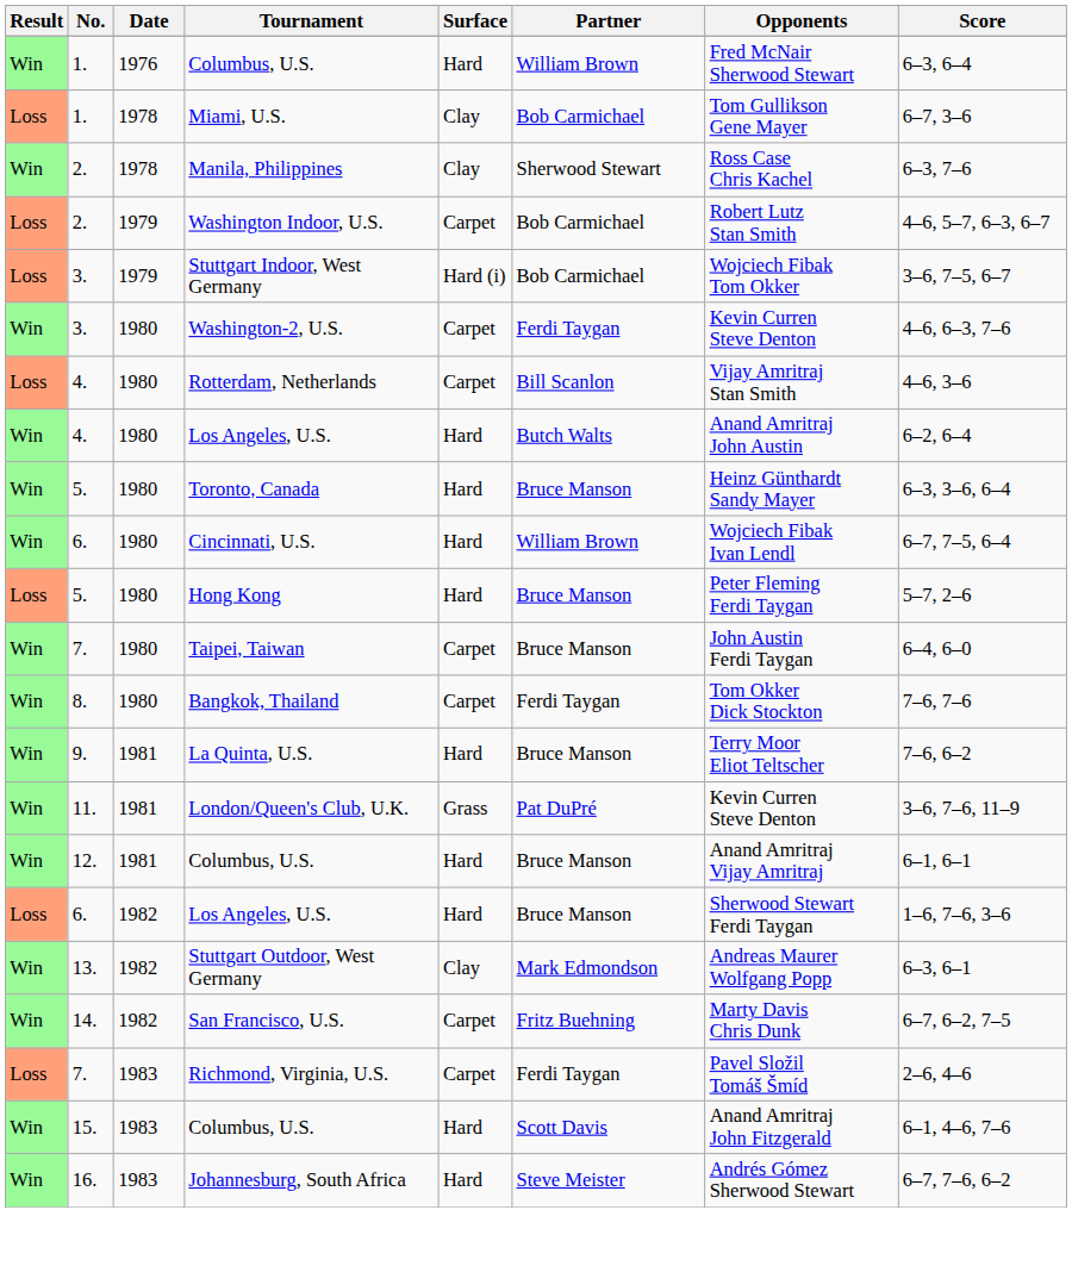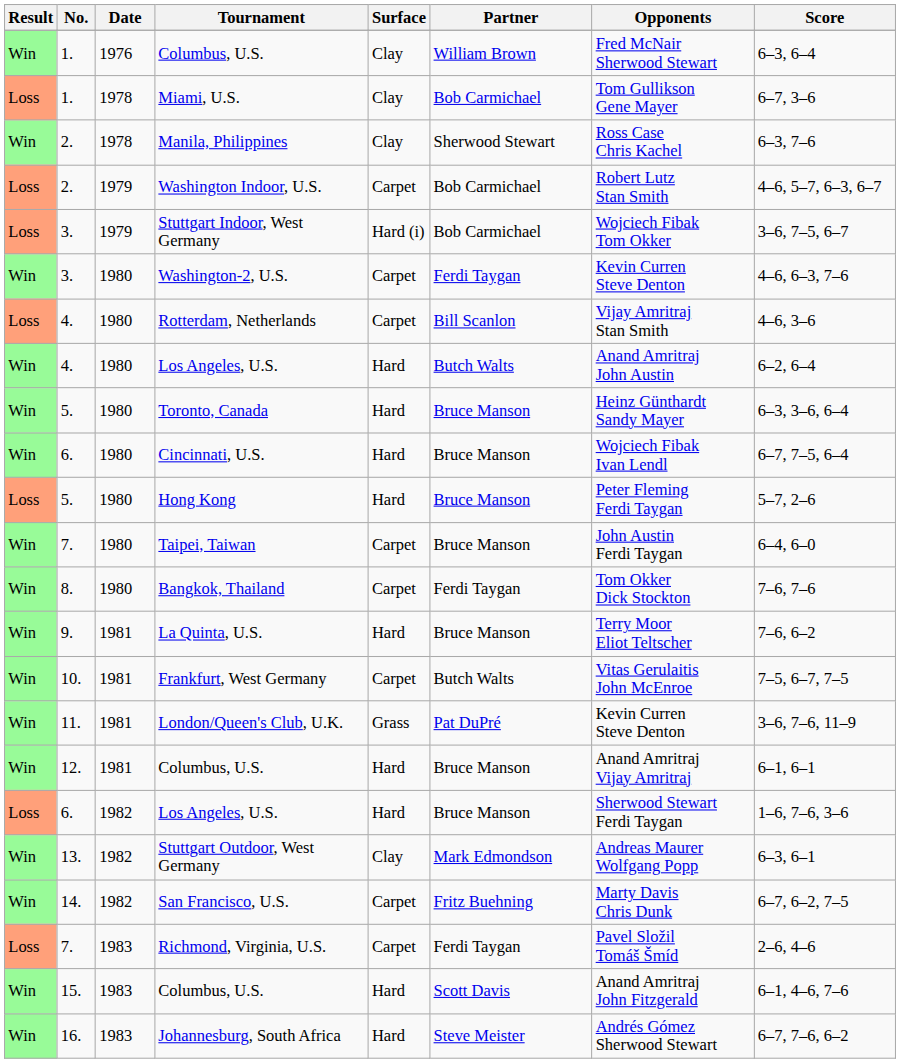 <table class="sortable wikitable">
 <tr>
 <th>Result</th>
 <th width=30>No.</th>
 <th width=50>Date</th>
 <th width=200>Tournament</th>
 <th style="width:50px">Surface</th>
 <th style="width:150px">Partner</th>
 <th style="width:150px">Opponents</th>
 <th style="width:130px" class="unsortable">Score</th>
 </tr>
 <tr>
 </tr>
 <tr>
 <td style="background:#98fb98;">Win</td>
 <td>1.</td>
 <td>1976</td>
 <td><a href='#'>Columbus</a>, U.S.</td>
-<td>Hard</td>
+<td>Clay</td>
 <td> <a href='#'>William Brown</a></td>
 <td> <a href='#'>Fred McNair</a> <br>  <a href='#'>Sherwood Stewart</a></td>
 <td>6–3, 6–4</td>
 </tr>
 <tr>
 <td style="background:#ffa07a;">Loss</td>
 <td>1.</td>
 <td>1978</td>
 <td><a href='#'>Miami</a>, U.S.</td>
 <td>Clay</td>
 <td> <a href='#'>Bob Carmichael</a></td>
 <td> <a href='#'>Tom Gullikson</a> <br>  <a href='#'>Gene Mayer</a></td>
 <td>6–7, 3–6</td>
 </tr>
 <tr>
 <td style="background:#98fb98;">Win</td>
 <td>2.</td>
 <td>1978</td>
 <td><a href='#'>Manila, Philippines</a></td>
 <td>Clay</td>
 <td> Sherwood Stewart</td>
 <td> <a href='#'>Ross Case</a> <br>  <a href='#'>Chris Kachel</a></td>
 <td>6–3, 7–6</td>
 </tr>
 <tr>
 <td style="background:#ffa07a;">Loss</td>
 <td>2.</td>
 <td>1979</td>
 <td><a href='#'>Washington Indoor</a>, U.S.</td>
 <td>Carpet</td>
 <td> Bob Carmichael</td>
 <td> <a href='#'>Robert Lutz</a> <br>  <a href='#'>Stan Smith</a></td>
 <td>4–6, 5–7, 6–3, 6–7</td>
 </tr>
 <tr>
 <td style="background:#ffa07a;">Loss</td>
 <td>3.</td>
 <td>1979</td>
 <td><a href='#'>Stuttgart Indoor</a>, West Germany</td>
 <td>Hard (i)</td>
 <td> Bob Carmichael</td>
 <td> <a href='#'>Wojciech Fibak</a> <br>  <a href='#'>Tom Okker</a></td>
 <td>3–6, 7–5, 6–7</td>
 </tr>
 <tr>
 <td style="background:#98fb98;">Win</td>
 <td>3.</td>
 <td>1980</td>
 <td><a href='#'>Washington-2</a>, U.S.</td>
 <td>Carpet</td>
 <td> <a href='#'>Ferdi Taygan</a></td>
 <td> <a href='#'>Kevin Curren</a> <br>  <a href='#'>Steve Denton</a></td>
 <td>4–6, 6–3, 7–6</td>
 </tr>
 <tr>
 <td style="background:#ffa07a;">Loss</td>
 <td>4.</td>
 <td>1980</td>
 <td><a href='#'>Rotterdam</a>, Netherlands</td>
 <td>Carpet</td>
 <td> <a href='#'>Bill Scanlon</a></td>
 <td> <a href='#'>Vijay Amritraj</a> <br>  Stan Smith</td>
 <td>4–6, 3–6</td>
 </tr>
 <tr>
 <td style="background:#98fb98;">Win</td>
 <td>4.</td>
 <td>1980</td>
 <td><a href='#'>Los Angeles</a>, U.S.</td>
 <td>Hard</td>
 <td> <a href='#'>Butch Walts</a></td>
 <td> <a href='#'>Anand Amritraj</a> <br>  <a href='#'>John Austin</a></td>
 <td>6–2, 6–4</td>
 </tr>
 <tr>
 <td style="background:#98fb98;">Win</td>
 <td>5.</td>
 <td>1980</td>
 <td><a href='#'>Toronto, Canada</a></td>
 <td>Hard</td>
 <td> <a href='#'>Bruce Manson</a></td>
 <td> <a href='#'>Heinz Günthardt</a> <br>  <a href='#'>Sandy Mayer</a></td>
 <td>6–3, 3–6, 6–4</td>
 </tr>
 <tr>
 <td style="background:#98fb98;">Win</td>
 <td>6.</td>
 <td>1980</td>
 <td><a href='#'>Cincinnati</a>, U.S.</td>
 <td>Hard</td>
-<td> <a href='#'>William Brown</a></td>
+<td> Bruce Manson</td>
 <td> <a href='#'>Wojciech Fibak</a> <br>  <a href='#'>Ivan Lendl</a></td>
 <td>6–7, 7–5, 6–4</td>
 </tr>
 <tr>
 <td style="background:#ffa07a;">Loss</td>
 <td>5.</td>
 <td>1980</td>
 <td><a href='#'>Hong Kong</a></td>
 <td>Hard</td>
 <td> <a href='#'>Bruce Manson</a></td>
 <td> <a href='#'>Peter Fleming</a> <br>  <a href='#'>Ferdi Taygan</a></td>
 <td>5–7, 2–6</td>
 </tr>
 <tr>
 <td style="background:#98fb98;">Win</td>
 <td>7.</td>
 <td>1980</td>
 <td><a href='#'>Taipei, Taiwan</a></td>
 <td>Carpet</td>
 <td> Bruce Manson</td>
 <td> <a href='#'>John Austin</a> <br>  Ferdi Taygan</td>
 <td>6–4, 6–0</td>
 </tr>
 <tr>
 <td style="background:#98fb98;">Win</td>
 <td>8.</td>
 <td>1980</td>
 <td><a href='#'>Bangkok, Thailand</a></td>
 <td>Carpet</td>
 <td> Ferdi Taygan</td>
 <td> <a href='#'>Tom Okker</a> <br>  <a href='#'>Dick Stockton</a></td>
 <td>7–6, 7–6</td>
 </tr>
 <tr>
 <td style="background:#98fb98;">Win</td>
 <td>9.</td>
 <td>1981</td>
 <td><a href='#'>La Quinta</a>, U.S.</td>
 <td>Hard</td>
 <td> Bruce Manson</td>
 <td> <a href='#'>Terry Moor</a> <br>  <a href='#'>Eliot Teltscher</a></td>
 <td>7–6, 6–2</td>
+</tr>
+<tr>
+<td style="background:#98fb98;">Win</td>
+<td>10.</td>
+<td>1981</td>
+<td><a href='#'>Frankfurt</a>, West Germany</td>
+<td>Carpet</td>
+<td> Butch Walts</td>
+<td> <a href='#'>Vitas Gerulaitis</a> <br>  <a href='#'>John McEnroe</a></td>
+<td>7–5, 6–7, 7–5</td>
 </tr>
 <tr>
 <td style="background:#98fb98;">Win</td>
 <td>11.</td>
 <td>1981</td>
 <td><a href='#'>London/Queen's Club</a>, U.K.</td>
 <td>Grass</td>
 <td> <a href='#'>Pat DuPré</a></td>
 <td> Kevin Curren <br>  Steve Denton</td>
 <td>3–6, 7–6, 11–9</td>
 </tr>
 <tr>
 <td style="background:#98fb98;">Win</td>
 <td>12.</td>
 <td>1981</td>
 <td>Columbus, U.S.</td>
 <td>Hard</td>
 <td> Bruce Manson</td>
 <td> Anand Amritraj <br>  <a href='#'>Vijay Amritraj</a></td>
 <td>6–1, 6–1</td>
 </tr>
 <tr>
 <td style="background:#ffa07a;">Loss</td>
 <td>6.</td>
 <td>1982</td>
 <td><a href='#'>Los Angeles</a>, U.S.</td>
 <td>Hard</td>
 <td> Bruce Manson</td>
 <td> <a href='#'>Sherwood Stewart</a> <br>  Ferdi Taygan</td>
 <td>1–6, 7–6, 3–6</td>
 </tr>
 <tr>
 <td style="background:#98fb98;">Win</td>
 <td>13.</td>
 <td>1982</td>
 <td><a href='#'>Stuttgart Outdoor</a>, West Germany</td>
 <td>Clay</td>
 <td> <a href='#'>Mark Edmondson</a></td>
 <td> <a href='#'>Andreas Maurer</a> <br>  <a href='#'>Wolfgang Popp</a></td>
 <td>6–3, 6–1</td>
 </tr>
 <tr>
 <td style="background:#98fb98;">Win</td>
 <td>14.</td>
 <td>1982</td>
 <td><a href='#'>San Francisco</a>, U.S.</td>
 <td>Carpet</td>
 <td> <a href='#'>Fritz Buehning</a></td>
 <td> <a href='#'>Marty Davis</a> <br>  <a href='#'>Chris Dunk</a></td>
 <td>6–7, 6–2, 7–5</td>
 </tr>
 <tr>
 <td style="background:#ffa07a;">Loss</td>
 <td>7.</td>
 <td>1983</td>
 <td><a href='#'>Richmond</a>, Virginia, U.S.</td>
 <td>Carpet</td>
 <td> Ferdi Taygan</td>
 <td> <a href='#'>Pavel Složil</a> <br>  <a href='#'>Tomáš Šmíd</a></td>
 <td>2–6, 4–6</td>
 </tr>
 <tr>
 <td style="background:#98fb98;">Win</td>
 <td>15.</td>
 <td>1983</td>
 <td>Columbus, U.S.</td>
 <td>Hard</td>
 <td> <a href='#'>Scott Davis</a></td>
 <td> Anand Amritraj <br>  <a href='#'>John Fitzgerald</a></td>
 <td>6–1, 4–6, 7–6</td>
 </tr>
 <tr>
 <td style="background:#98fb98;">Win</td>
 <td>16.</td>
 <td>1983</td>
 <td><a href='#'>Johannesburg</a>, South Africa</td>
 <td>Hard</td>
 <td> <a href='#'>Steve Meister</a></td>
 <td> <a href='#'>Andrés Gómez</a> <br>  Sherwood Stewart</td>
 <td>6–7, 7–6, 6–2</td>
 </tr>
 </table>
